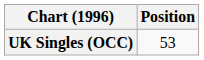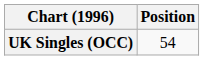 <table class="wikitable plainrowheaders" style="text-align:center">
 <tr>
 <th>Chart (1996)</th>
 <th>Position</th>
 </tr>
 <tr>
 <th scope="row">UK Singles (OCC)</th>
-<td>53</td>
+<td>54</td>
 </tr>
 </table>
